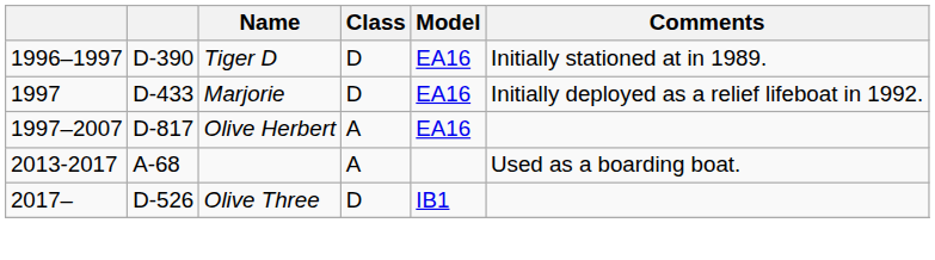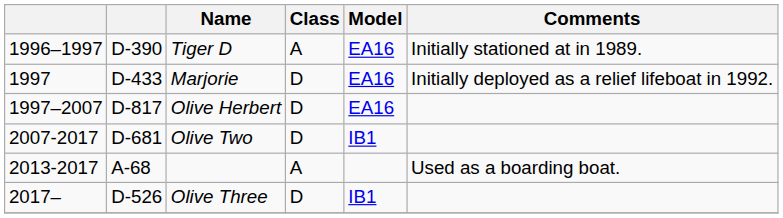 <table class="wikitable sortable">
 <tr>
 <th></th>
 <th></th>
 <th>Name</th>
 <th>Class</th>
 <th>Model</th>
 <th class=unsortable>Comments</th>
 </tr>
 <tr>
 <td>1996–1997</td>
 <td>D-390</td>
 <td><em>Tiger D</em></td>
-<td>D</td>
+<td>A</td>
 <td><a href='#'>EA16</a></td>
 <td>Initially stationed at  in 1989.</td>
 </tr>
 <tr>
 <td>1997</td>
 <td>D-433</td>
 <td><em>Marjorie</em></td>
 <td>D</td>
 <td><a href='#'>EA16</a></td>
 <td>Initially deployed as a relief lifeboat in 1992.</td>
 </tr>
 <tr>
 <td>1997–2007</td>
 <td>D-817</td>
 <td><em>Olive Herbert</em></td>
-<td>A</td>
+<td>D</td>
 <td><a href='#'>EA16</a></td>
+<td></td>
+</tr>
+<tr>
+<td>2007-2017</td>
+<td>D-681</td>
+<td><em>Olive Two</em></td>
+<td>D</td>
+<td><a href='#'>IB1</a></td>
 <td></td>
 </tr>
 <tr>
 <td>2013-2017</td>
 <td>A-68</td>
 <td></td>
 <td>A</td>
 <td></td>
 <td>Used as a boarding boat.</td>
 </tr>
 <tr>
 <td>2017–</td>
 <td>D-526</td>
 <td><em>Olive Three</em></td>
 <td>D</td>
 <td><a href='#'>IB1</a></td>
 <td></td>
 </tr>
 <tr>
 </tr>
 </table>
